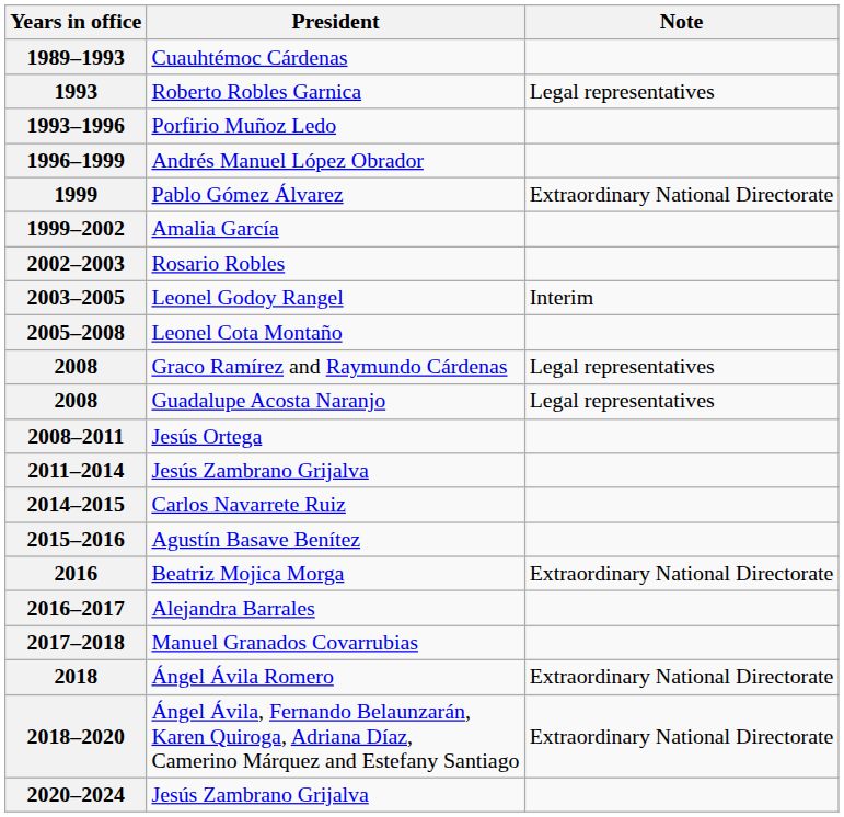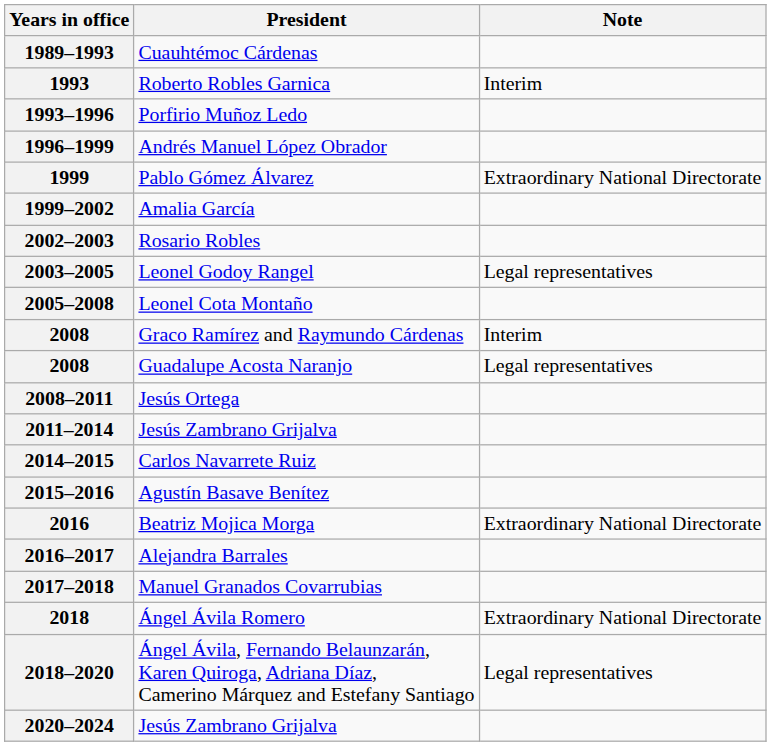 <table class="wikitable">
 <tr>
 <th>Years in office</th>
 <th>President</th>
 <th>Note</th>
 </tr>
 <tr>
 <th>1989–1993</th>
 <td><a href='#'>Cuauhtémoc Cárdenas</a></td>
 <td></td>
 </tr>
 <tr>
 <th>1993</th>
 <td><a href='#'>Roberto Robles Garnica</a></td>
-<td>Legal representatives</td>
+<td>Interim</td>
 </tr>
 <tr>
 <th>1993–1996</th>
 <td><a href='#'>Porfirio Muñoz Ledo</a></td>
 <td></td>
 </tr>
 <tr>
 <th>1996–1999</th>
 <td><a href='#'>Andrés Manuel López Obrador</a></td>
 <td></td>
 </tr>
 <tr>
 <th>1999</th>
 <td><a href='#'>Pablo Gómez Álvarez</a></td>
 <td>Extraordinary National Directorate</td>
 </tr>
 <tr>
 <th>1999–2002</th>
 <td><a href='#'>Amalia García</a></td>
 <td></td>
 </tr>
 <tr>
 <th>2002–2003</th>
 <td><a href='#'>Rosario Robles</a></td>
 <td></td>
 </tr>
 <tr>
 <th>2003–2005</th>
 <td><a href='#'>Leonel Godoy Rangel</a></td>
-<td>Interim</td>
+<td>Legal representatives</td>
 </tr>
 <tr>
 <th>2005–2008</th>
 <td><a href='#'>Leonel Cota Montaño</a></td>
 <td></td>
 </tr>
 <tr>
 <th>2008</th>
 <td><a href='#'>Graco Ramírez</a> and <a href='#'>Raymundo Cárdenas</a></td>
-<td>Legal representatives</td>
+<td>Interim</td>
 </tr>
 <tr>
 <th>2008</th>
 <td><a href='#'>Guadalupe Acosta Naranjo</a></td>
 <td>Legal representatives</td>
 </tr>
 <tr>
 <th>2008–2011</th>
 <td><a href='#'>Jesús Ortega</a></td>
 <td></td>
 </tr>
 <tr>
 <th>2011–2014</th>
 <td><a href='#'>Jesús Zambrano Grijalva</a></td>
 <td></td>
 </tr>
 <tr>
 <th>2014–2015</th>
 <td><a href='#'>Carlos Navarrete Ruiz</a></td>
 <td></td>
 </tr>
 <tr>
 <th>2015–2016</th>
 <td><a href='#'>Agustín Basave Benítez</a></td>
 <td></td>
 </tr>
 <tr>
 <th>2016</th>
 <td><a href='#'>Beatriz Mojica Morga</a></td>
 <td>Extraordinary National Directorate</td>
 </tr>
 <tr>
 <th>2016–2017</th>
 <td><a href='#'>Alejandra Barrales</a></td>
 <td></td>
 </tr>
 <tr>
 <th>2017–2018</th>
 <td><a href='#'>Manuel Granados Covarrubias</a></td>
 <td></td>
 </tr>
 <tr>
 <th>2018</th>
 <td><a href='#'>Ángel Ávila Romero</a></td>
 <td>Extraordinary National Directorate</td>
 </tr>
 <tr>
 <th>2018–2020</th>
 <td><a href='#'>Ángel Ávila</a>, <a href='#'>Fernando Belaunzarán</a>,<br> <a href='#'>Karen Quiroga</a>, <a href='#'>Adriana Díaz</a>,<br> Camerino Márquez and Estefany Santiago</td>
-<td>Extraordinary National Directorate</td>
+<td>Legal representatives</td>
 </tr>
 <tr>
 <th>2020–2024</th>
 <td><a href='#'>Jesús Zambrano Grijalva</a></td>
 <td></td>
 </tr>
 </table>
